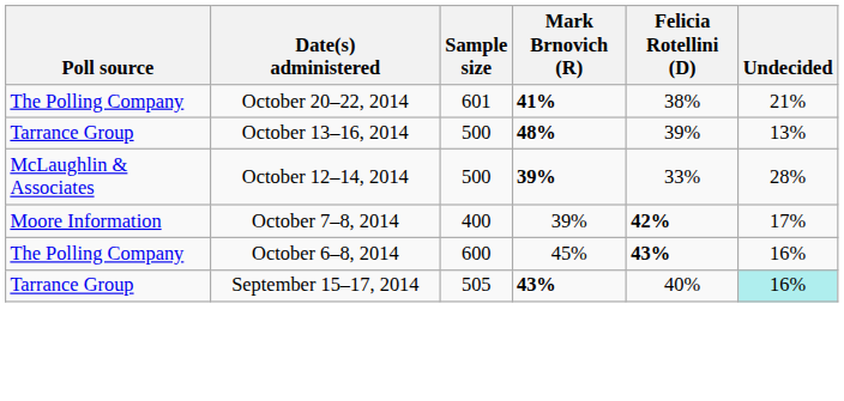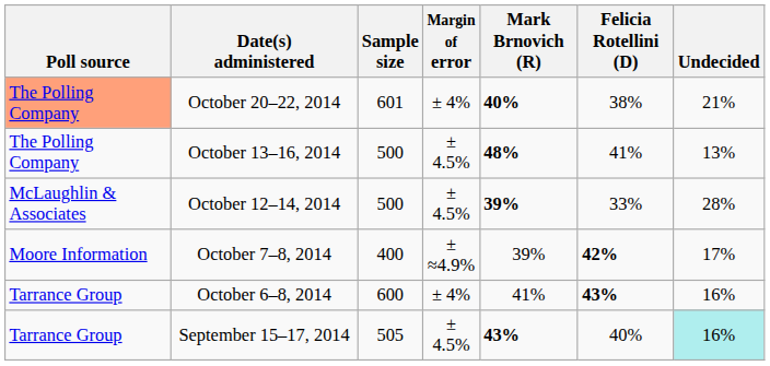 <table class="wikitable" style="font-size:90%">
 <tr valign= bottom>
 <th style="width:190px;">Poll source</th>
 <th style="width:215px;">Date(s)<br>administered</th>
 <th class=small>Sample<br>size</th>
+<th class=small><small>Margin of</small><br>error</th>
 <th style="width:90px;">Mark<br>Brnovich (R)</th>
 <th style="width:90px;">Felicia<br>Rotellini (D)</th>
 <th style="width:40px;">Undecided</th>
 </tr>
 <tr>
-<td><a href='#'>The Polling Company</a></td>
+<td style="background: lightsalmon;"><a href='#'>The Polling Company</a></td>
 <td align=center>October 20–22, 2014</td>
 <td align=center>601</td>
-<td><strong>41%</strong></td>
+<td align=center>± 4%</td>
+<td><strong>40%</strong></td>
 <td align=center>38%</td>
 <td align=center>21%</td>
 </tr>
 <tr>
-<td><a href='#'>Tarrance Group</a></td>
+<td><a href='#'>The Polling Company</a></td>
 <td align=center>October 13–16, 2014</td>
 <td align=center>500</td>
+<td align=center>± 4.5%</td>
 <td><strong>48%</strong></td>
-<td align=center>39%</td>
+<td align=center>41%</td>
 <td align=center>13%</td>
 </tr>
 <tr>
 <td><a href='#'>McLaughlin & Associates</a></td>
 <td align=center>October 12–14, 2014</td>
 <td align=center>500</td>
+<td align=center>± 4.5%</td>
 <td><strong>39%</strong></td>
 <td align=center>33%</td>
 <td align=center>28%</td>
 </tr>
 <tr>
 <td><a href='#'>Moore Information</a></td>
 <td align=center>October 7–8, 2014</td>
 <td align=center>400</td>
+<td align=center>± ≈4.9%</td>
 <td align=center>39%</td>
 <td><strong>42%</strong></td>
 <td align=center>17%</td>
 </tr>
 <tr>
-<td><a href='#'>The Polling Company</a></td>
+<td><a href='#'>Tarrance Group</a></td>
 <td align=center>October 6–8, 2014</td>
 <td align=center>600</td>
-<td align=center>45%</td>
+<td align=center>± 4%</td>
+<td align=center>41%</td>
 <td><strong>43%</strong></td>
 <td align=center>16%</td>
 </tr>
 <tr>
 <td><a href='#'>Tarrance Group</a></td>
 <td align=center>September 15–17, 2014</td>
 <td align=center>505</td>
+<td align=center>± 4.5%</td>
 <td><strong>43%</strong></td>
 <td align=center>40%</td>
 <td align=center style="background: paleturquoise;">16%</td>
 </tr>
 </table>
